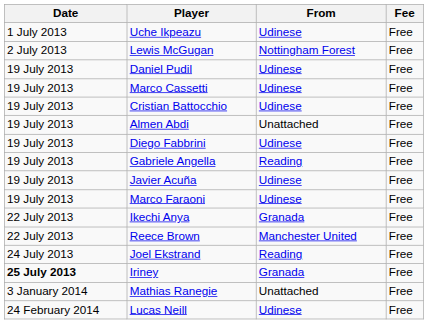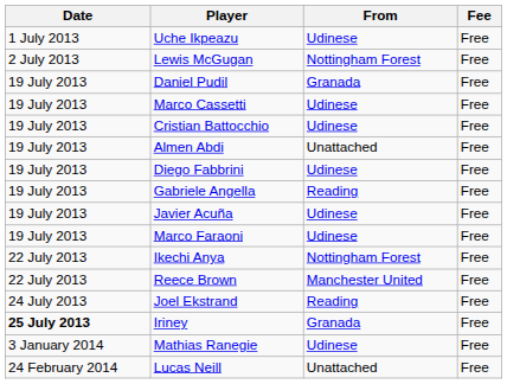 <table class="wikitable" style="width:65%;">
 <tr>
 <th>Date</th>
 <th>Player</th>
 <th>From</th>
 <th>Fee</th>
 </tr>
 <tr>
 <td>1 July 2013</td>
 <td><a href='#'>Uche Ikpeazu</a></td>
 <td><a href='#'>Udinese</a></td>
 <td>Free</td>
 </tr>
 <tr>
 <td>2 July 2013</td>
 <td><a href='#'>Lewis McGugan</a></td>
 <td><a href='#'>Nottingham Forest</a></td>
 <td>Free</td>
 </tr>
 <tr>
 <td>19 July 2013</td>
 <td><a href='#'>Daniel Pudil</a></td>
-<td><a href='#'>Udinese</a></td>
+<td><a href='#'>Granada</a></td>
 <td>Free</td>
 </tr>
 <tr>
 <td>19 July 2013</td>
 <td><a href='#'>Marco Cassetti</a></td>
 <td><a href='#'>Udinese</a></td>
 <td>Free</td>
 </tr>
 <tr>
 <td>19 July 2013</td>
 <td><a href='#'>Cristian Battocchio</a></td>
 <td><a href='#'>Udinese</a></td>
 <td>Free</td>
 </tr>
 <tr>
 <td>19 July 2013</td>
 <td><a href='#'>Almen Abdi</a></td>
 <td>Unattached</td>
 <td>Free</td>
 </tr>
 <tr>
 <td>19 July 2013</td>
 <td><a href='#'>Diego Fabbrini</a></td>
 <td><a href='#'>Udinese</a></td>
 <td>Free</td>
 </tr>
 <tr>
 <td>19 July 2013</td>
 <td><a href='#'>Gabriele Angella</a></td>
 <td><a href='#'>Reading</a></td>
 <td>Free</td>
 </tr>
 <tr>
 <td>19 July 2013</td>
 <td><a href='#'>Javier Acuña</a></td>
 <td><a href='#'>Udinese</a></td>
 <td>Free</td>
 </tr>
 <tr>
 <td>19 July 2013</td>
 <td><a href='#'>Marco Faraoni</a></td>
 <td><a href='#'>Udinese</a></td>
 <td>Free</td>
 </tr>
 <tr>
 <td>22 July 2013</td>
 <td><a href='#'>Ikechi Anya</a></td>
-<td><a href='#'>Granada</a></td>
+<td><a href='#'>Nottingham Forest</a></td>
 <td>Free</td>
 </tr>
 <tr>
 <td>22 July 2013</td>
 <td><a href='#'>Reece Brown</a></td>
 <td><a href='#'>Manchester United</a></td>
 <td>Free</td>
 </tr>
 <tr>
 <td>24 July 2013</td>
 <td><a href='#'>Joel Ekstrand</a></td>
 <td><a href='#'>Reading</a></td>
 <td>Free</td>
 </tr>
 <tr>
 <td><strong>25 July 2013</strong></td>
 <td><a href='#'>Iriney</a></td>
 <td><a href='#'>Granada</a></td>
 <td>Free</td>
 </tr>
 <tr>
 <td>3 January 2014</td>
 <td><a href='#'>Mathias Ranegie</a></td>
-<td>Unattached</td>
+<td><a href='#'>Udinese</a></td>
 <td>Free</td>
 </tr>
 <tr>
 <td>24 February 2014</td>
 <td><a href='#'>Lucas Neill</a></td>
-<td><a href='#'>Udinese</a></td>
+<td>Unattached</td>
 <td>Free</td>
 </tr>
 </table>
